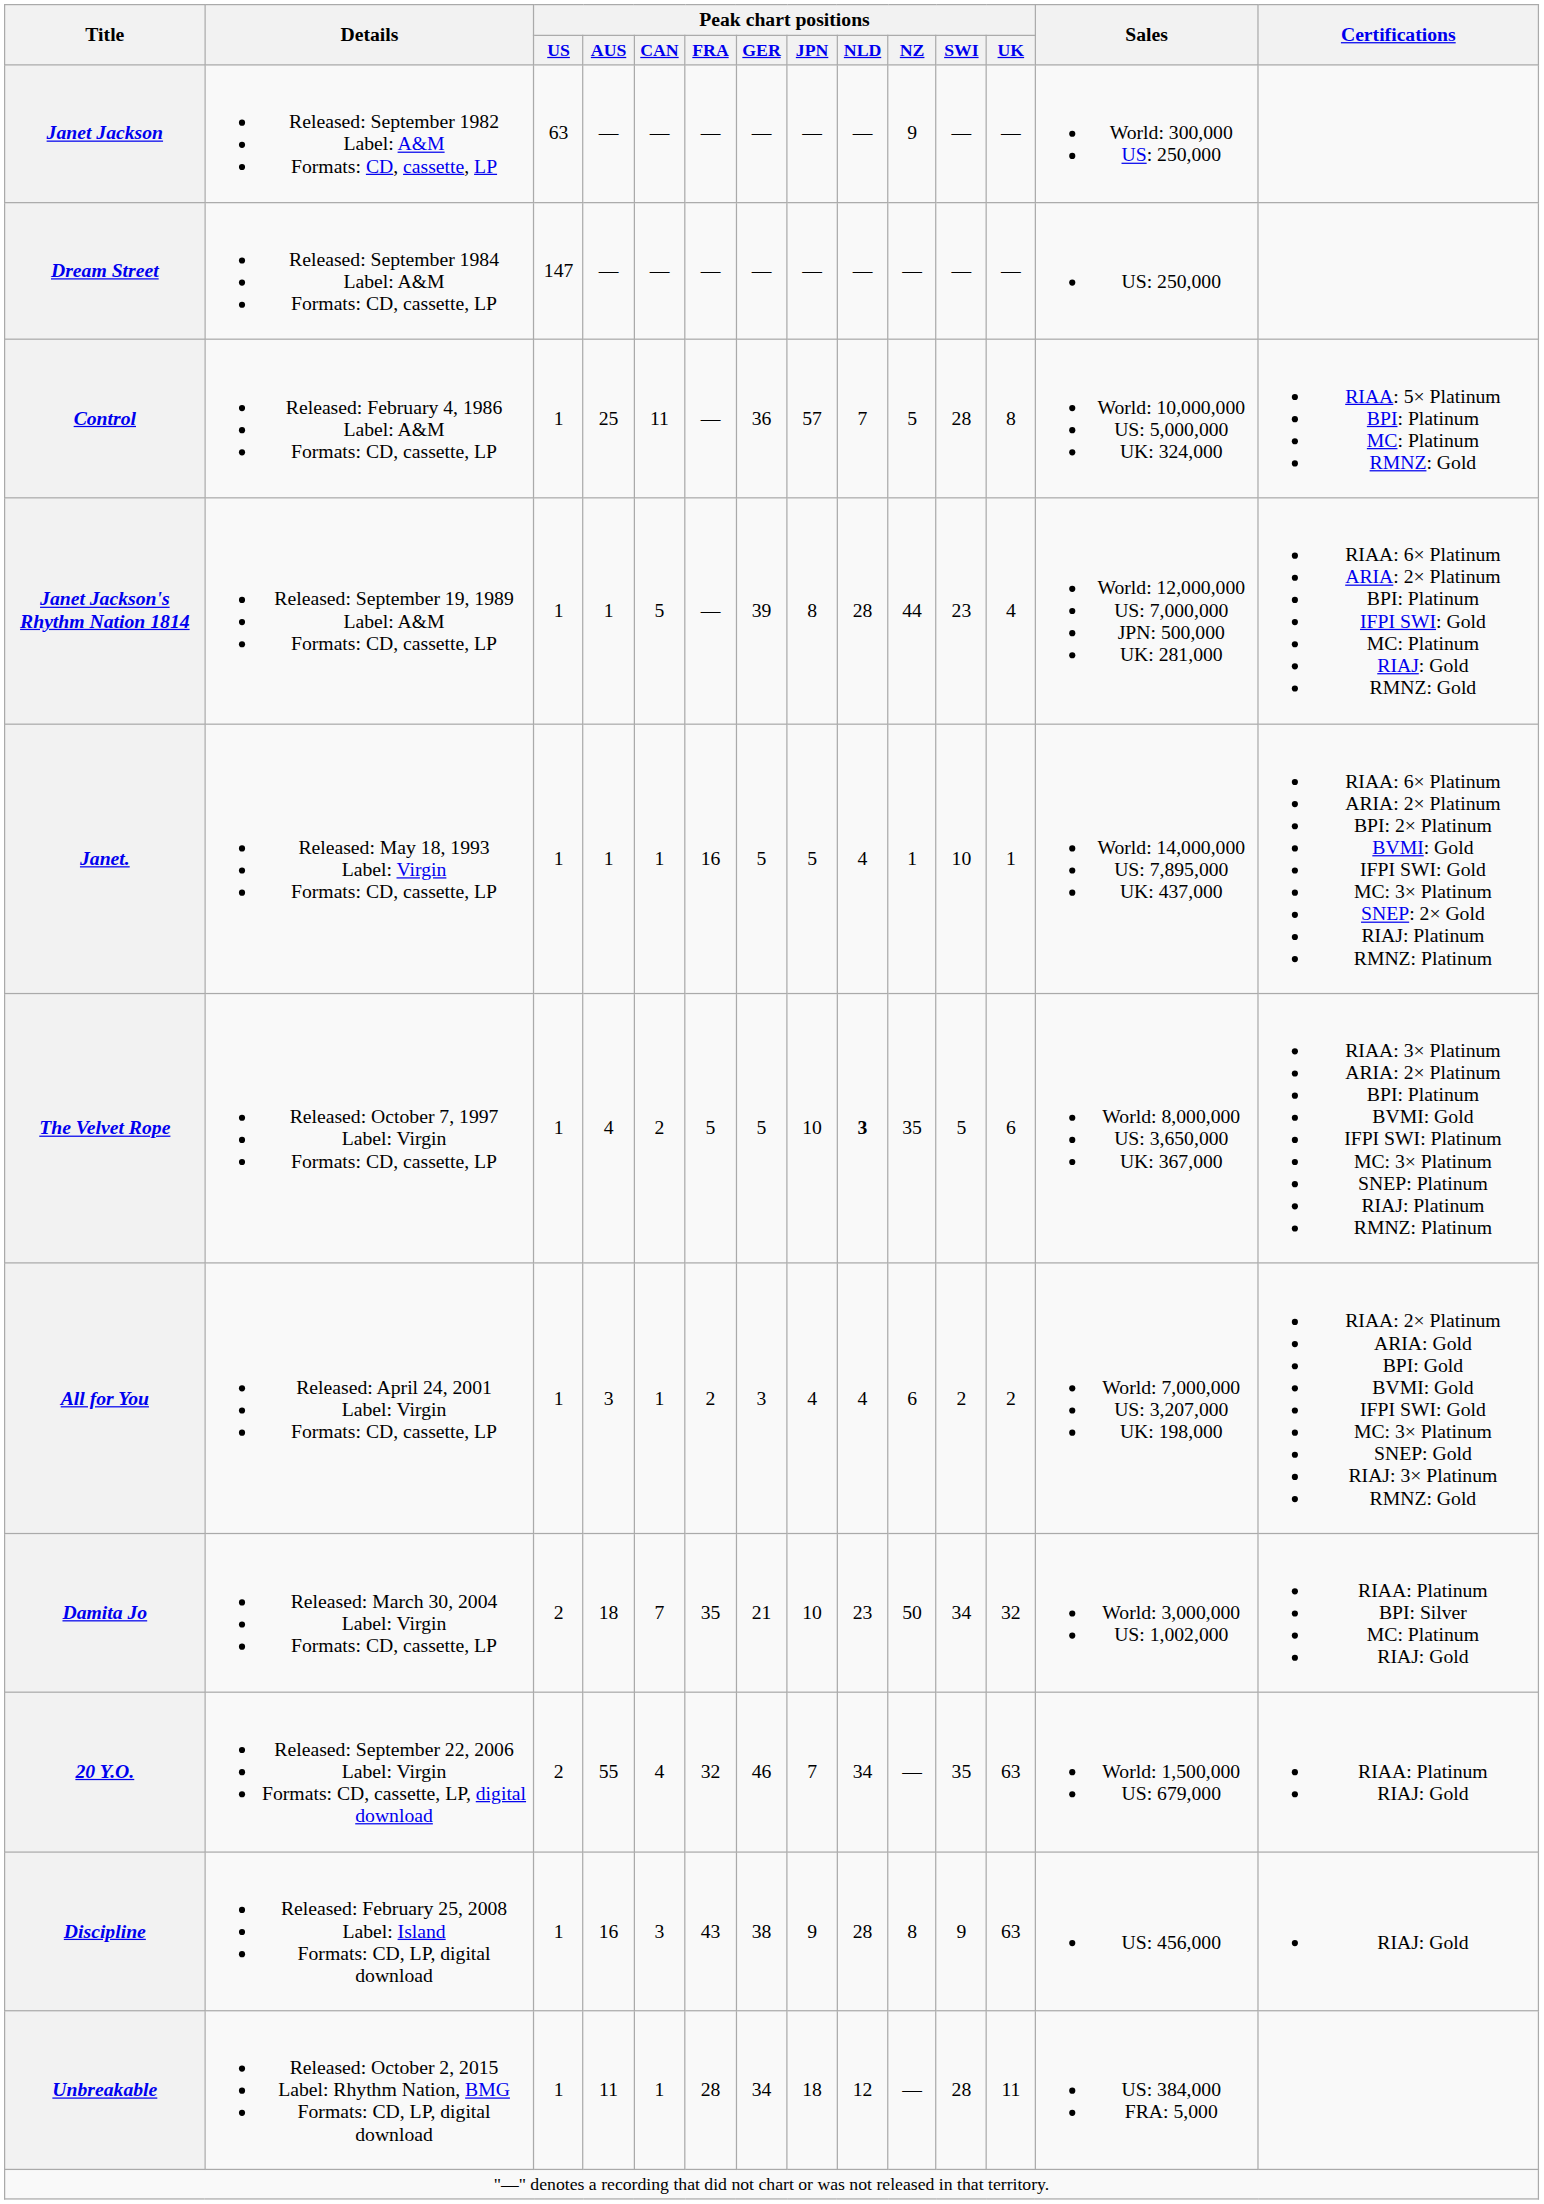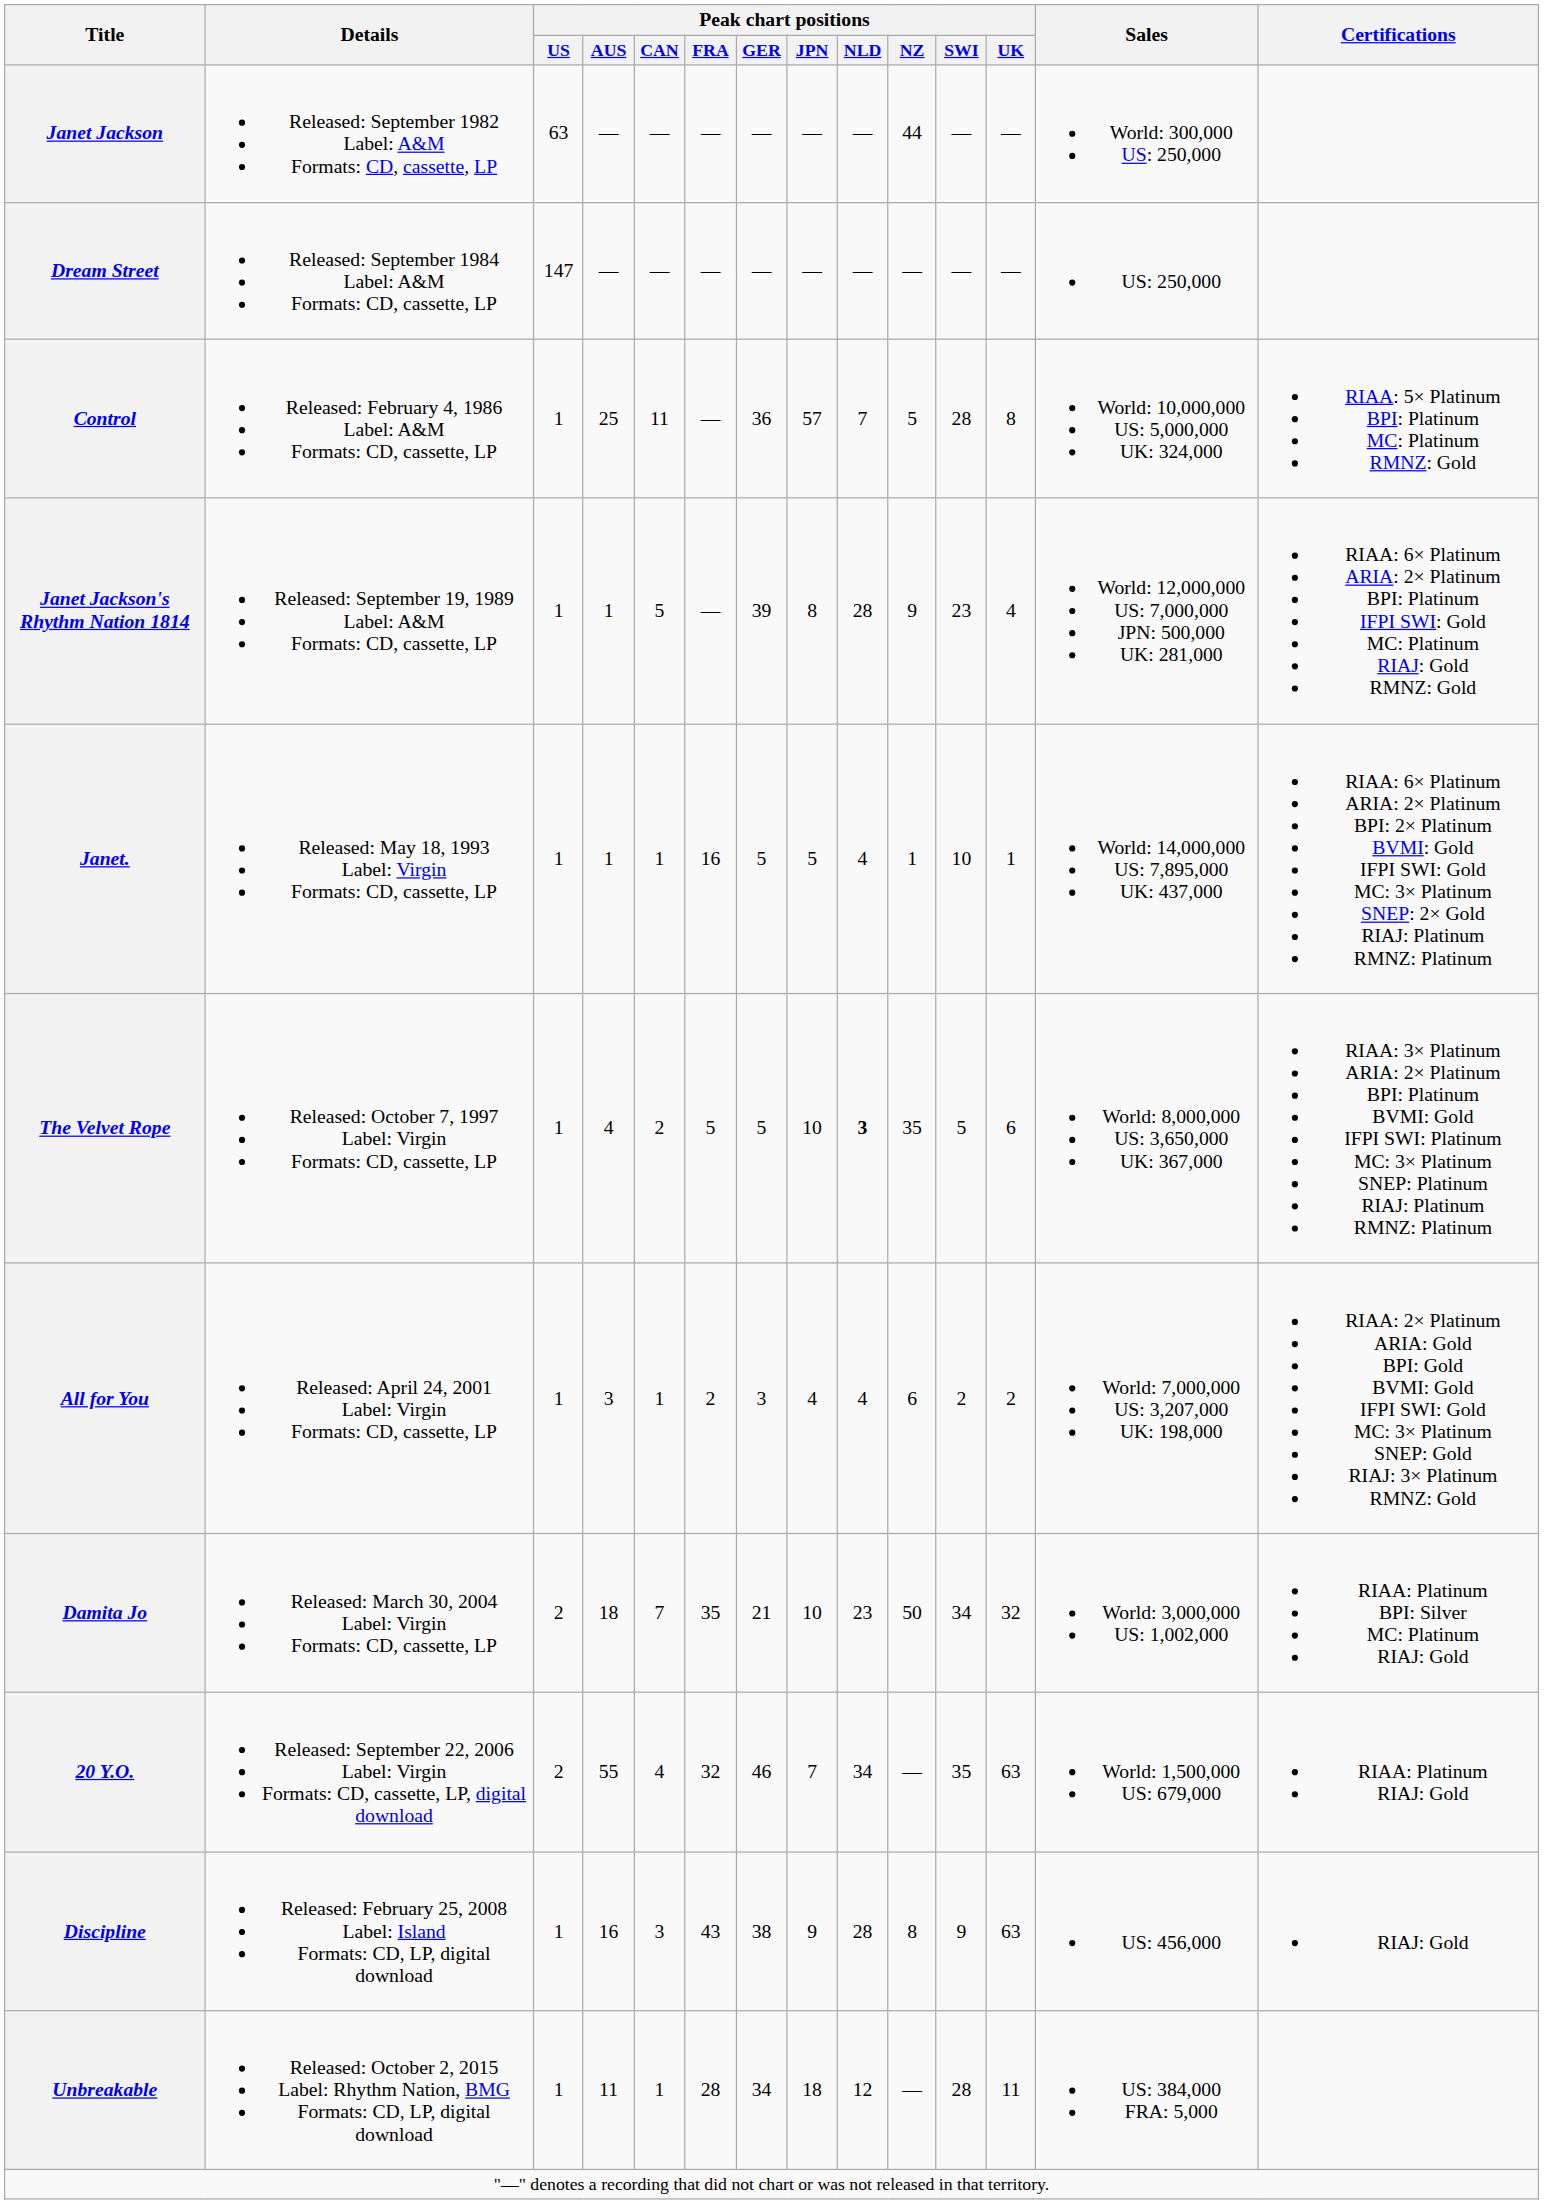 <table class="wikitable plainrowheaders" style="text-align:center;">
 <tr>
 <th scope="col" rowspan="2" style="width:11em;">Title</th>
 <th scope="col" rowspan="2" style="width:19em;">Details</th>
 <th scope="col" colspan="10">Peak chart positions</th>
 <th scope="col" rowspan="2" style="width:12em;">Sales</th>
 <th scope="col" rowspan="2" style="width:16em;"><a href='#'>Certifications</a></th>
 </tr>
 <tr>
 <th scope="col" style="width:2.5em;font-size:90%;"><a href='#'>US</a><br></th>
 <th scope="col" style="width:2.5em;font-size:90%;"><a href='#'>AUS</a><br></th>
 <th scope="col" style="width:2.5em;font-size:90%;"><a href='#'>CAN</a><br></th>
 <th scope="col" style="width:2.5em;font-size:90%;"><a href='#'>FRA</a><br></th>
 <th scope="col" style="width:2.5em;font-size:90%;"><a href='#'>GER</a><br></th>
 <th scope="col" style="width:2.5em;font-size:90%;"><a href='#'>JPN</a><br></th>
 <th scope="col" style="width:2.5em;font-size:90%;"><a href='#'>NLD</a><br></th>
 <th scope="col" style="width:2.5em;font-size:90%;"><a href='#'>NZ</a><br></th>
 <th scope="col" style="width:2.5em;font-size:90%;"><a href='#'>SWI</a><br></th>
 <th scope="col" style="width:2.5em;font-size:90%;"><a href='#'>UK</a><br></th>
 </tr>
 <tr>
 <th scope="row"><em><a href='#'>Janet Jackson</a></em></th>
 <td><br><ul><li>Released: September 1982</li><li>Label: <a href='#'>A&M</a></li><li>Formats: <a href='#'>CD</a>, <a href='#'>cassette</a>, <a href='#'>LP</a></li></ul></td>
 <td>63</td>
 <td>—</td>
 <td>—</td>
 <td>—</td>
 <td>—</td>
 <td>—</td>
 <td>—</td>
-<td>9</td>
+<td>44</td>
 <td>—</td>
 <td>—</td>
 <td><br><ul><li>World: 300,000</li><li><a href='#'>US</a>: 250,000</li></ul></td>
 <td></td>
 </tr>
 <tr>
 <th scope="row"><em><a href='#'>Dream Street</a></em></th>
 <td><br><ul><li>Released: September 1984</li><li>Label: A&M</li><li>Formats: CD, cassette, LP</li></ul></td>
 <td>147</td>
 <td>—</td>
 <td>—</td>
 <td>—</td>
 <td>—</td>
 <td>—</td>
 <td>—</td>
 <td>—</td>
 <td>—</td>
 <td>—</td>
 <td><br><ul><li>US: 250,000</li></ul></td>
 <td></td>
 </tr>
 <tr>
 <th scope="row"><em><a href='#'>Control</a></em></th>
 <td><br><ul><li>Released: February 4, 1986</li><li>Label: A&M</li><li>Formats: CD, cassette, LP</li></ul></td>
 <td>1</td>
 <td>25</td>
 <td>11</td>
 <td>—</td>
 <td>36</td>
 <td>57</td>
 <td>7</td>
 <td>5</td>
 <td>28</td>
 <td>8</td>
 <td><br><ul><li>World: 10,000,000</li><li>US: 5,000,000</li><li>UK: 324,000</li></ul></td>
 <td><br><ul><li><a href='#'>RIAA</a>: 5× Platinum</li><li><a href='#'>BPI</a>: Platinum</li><li><a href='#'>MC</a>: Platinum</li><li><a href='#'>RMNZ</a>: Gold</li></ul></td>
 </tr>
 <tr>
 <th scope="row"><em><a href='#'>Janet Jackson's Rhythm Nation 1814</a></em></th>
 <td><br><ul><li>Released: September 19, 1989</li><li>Label: A&M</li><li>Formats: CD, cassette, LP</li></ul></td>
 <td>1</td>
 <td>1</td>
 <td>5</td>
 <td>—</td>
 <td>39</td>
 <td>8</td>
 <td>28</td>
-<td>44</td>
+<td>9</td>
 <td>23</td>
 <td>4</td>
 <td><br><ul><li>World: 12,000,000</li><li>US: 7,000,000</li><li>JPN: 500,000</li><li>UK: 281,000</li></ul></td>
 <td><br><ul><li>RIAA: 6× Platinum</li><li><a href='#'>ARIA</a>: 2× Platinum</li><li>BPI: Platinum</li><li><a href='#'>IFPI SWI</a>: Gold</li><li>MC: Platinum</li><li><a href='#'>RIAJ</a>: Gold</li><li>RMNZ: Gold</li></ul></td>
 </tr>
 <tr>
 <th scope="row"><em><a href='#'>Janet.</a></em></th>
 <td><br><ul><li>Released: May 18, 1993</li><li>Label: <a href='#'>Virgin</a></li><li>Formats: CD, cassette, LP</li></ul></td>
 <td>1</td>
 <td>1</td>
 <td>1</td>
 <td>16</td>
 <td>5</td>
 <td>5</td>
 <td>4</td>
 <td>1</td>
 <td>10</td>
 <td>1</td>
 <td><br><ul><li>World: 14,000,000</li><li>US: 7,895,000</li><li>UK: 437,000</li></ul></td>
 <td><br><ul><li>RIAA: 6× Platinum</li><li>ARIA: 2× Platinum</li><li>BPI: 2× Platinum</li><li><a href='#'>BVMI</a>: Gold</li><li>IFPI SWI: Gold</li><li>MC: 3× Platinum</li><li><a href='#'>SNEP</a>: 2× Gold</li><li>RIAJ: Platinum</li><li>RMNZ: Platinum</li></ul></td>
 </tr>
 <tr>
 <th scope="row"><em><a href='#'>The Velvet Rope</a></em></th>
 <td><br><ul><li>Released: October 7, 1997</li><li>Label: Virgin</li><li>Formats: CD, cassette, LP</li></ul></td>
 <td>1</td>
 <td>4</td>
 <td>2</td>
 <td>5</td>
 <td>5</td>
 <td>10</td>
 <td><strong>3</strong></td>
 <td>35</td>
 <td>5</td>
 <td>6</td>
 <td><br><ul><li>World: 8,000,000</li><li>US: 3,650,000</li><li>UK: 367,000</li></ul></td>
 <td><br><ul><li>RIAA: 3× Platinum</li><li>ARIA: 2× Platinum</li><li>BPI: Platinum</li><li>BVMI: Gold</li><li>IFPI SWI: Platinum</li><li>MC: 3× Platinum</li><li>SNEP: Platinum</li><li>RIAJ: Platinum</li><li>RMNZ: Platinum</li></ul></td>
 </tr>
 <tr>
 <th scope="row"><em><a href='#'>All for You</a></em></th>
 <td><br><ul><li>Released: April 24, 2001</li><li>Label: Virgin</li><li>Formats: CD, cassette, LP</li></ul></td>
 <td>1</td>
 <td>3</td>
 <td>1</td>
 <td>2</td>
 <td>3</td>
 <td>4</td>
 <td>4</td>
 <td>6</td>
 <td>2</td>
 <td>2</td>
 <td><br><ul><li>World: 7,000,000</li><li>US: 3,207,000</li><li>UK: 198,000</li></ul></td>
 <td><br><ul><li>RIAA: 2× Platinum</li><li>ARIA: Gold</li><li>BPI: Gold</li><li>BVMI: Gold</li><li>IFPI SWI: Gold</li><li>MC: 3× Platinum</li><li>SNEP: Gold</li><li>RIAJ: 3× Platinum</li><li>RMNZ: Gold</li></ul></td>
 </tr>
 <tr>
 <th scope="row"><em><a href='#'>Damita Jo</a></em></th>
 <td><br><ul><li>Released: March 30, 2004</li><li>Label: Virgin</li><li>Formats: CD, cassette, LP</li></ul></td>
 <td>2</td>
 <td>18</td>
 <td>7</td>
 <td>35</td>
 <td>21</td>
 <td>10</td>
 <td>23</td>
 <td>50</td>
 <td>34</td>
 <td>32</td>
 <td><br><ul><li>World: 3,000,000</li><li>US: 1,002,000</li></ul></td>
 <td><br><ul><li>RIAA: Platinum</li><li>BPI: Silver</li><li>MC: Platinum</li><li>RIAJ: Gold</li></ul></td>
 </tr>
 <tr>
 <th scope="row"><em><a href='#'>20 Y.O.</a></em></th>
 <td><br><ul><li>Released: September 22, 2006</li><li>Label: Virgin</li><li>Formats: CD, cassette, LP, <a href='#'>digital download</a></li></ul></td>
 <td>2</td>
 <td>55</td>
 <td>4</td>
 <td>32</td>
 <td>46</td>
 <td>7</td>
 <td>34</td>
 <td>—</td>
 <td>35</td>
 <td>63</td>
 <td><br><ul><li>World: 1,500,000</li><li>US: 679,000</li></ul></td>
 <td><br><ul><li>RIAA: Platinum</li><li>RIAJ: Gold</li></ul></td>
 </tr>
 <tr>
 <th scope="row"><em><a href='#'>Discipline</a></em></th>
 <td><br><ul><li>Released: February 25, 2008</li><li>Label: <a href='#'>Island</a></li><li>Formats: CD, LP, digital download</li></ul></td>
 <td>1</td>
 <td>16</td>
 <td>3</td>
 <td>43</td>
 <td>38</td>
 <td>9</td>
 <td>28</td>
 <td>8</td>
 <td>9</td>
 <td>63</td>
 <td><br><ul><li>US: 456,000</li></ul></td>
 <td><br><ul><li>RIAJ: Gold</li></ul></td>
 </tr>
 <tr>
 <th scope="row"><em><a href='#'>Unbreakable</a></em></th>
 <td><br><ul><li>Released: October 2, 2015</li><li>Label: Rhythm Nation, <a href='#'>BMG</a></li><li>Formats: CD, LP, digital download</li></ul></td>
 <td>1</td>
 <td>11</td>
 <td>1</td>
 <td>28</td>
 <td>34</td>
 <td>18</td>
 <td>12</td>
 <td>—</td>
 <td>28</td>
 <td>11</td>
 <td><br><ul><li>US: 384,000</li><li>FRA: 5,000</li></ul></td>
 <td></td>
 </tr>
 <tr>
 <td colspan="14" style="text-align:center; font-size:90%;">"—" denotes a recording that did not chart or was not released in that territory.</td>
 </tr>
 </table>
